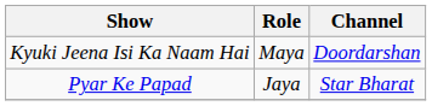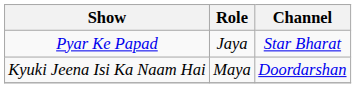 <table class="wikitable" style="text-align:center;">
 <tr>
 <th>Show</th>
 <th>Role</th>
 <th>Channel</th>
 </tr>
 <tr>
+<td><em><a href='#'>Pyar Ke Papad</a></em></td>
+<td><em>Jaya</em></td>
+<td><em><a href='#'>Star Bharat</a></em></td>
+</tr>
+<tr>
 <td><em>Kyuki Jeena Isi Ka Naam Hai</em></td>
 <td><em>Maya</em></td>
 <td><em><a href='#'>Doordarshan</a></em></td>
 </tr>
 <tr>
-<td><em><a href='#'>Pyar Ke Papad</a></em></td>
-<td><em>Jaya</em></td>
-<td><em><a href='#'>Star Bharat</a></em></td>
-</tr>
-<tr>
 </tr>
 </table>
